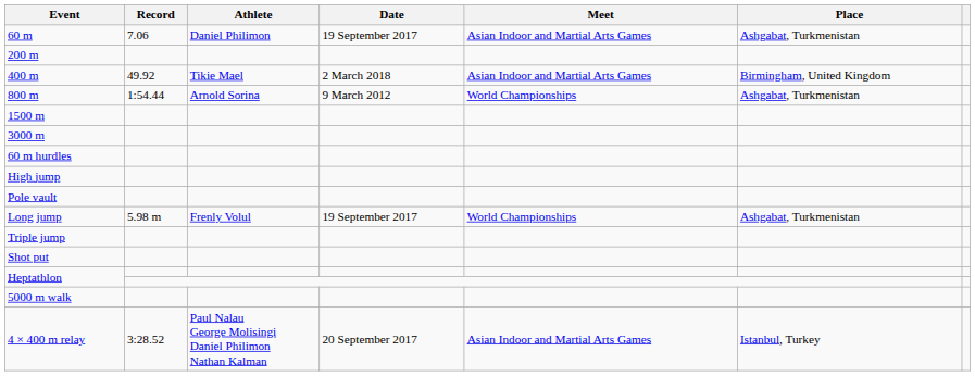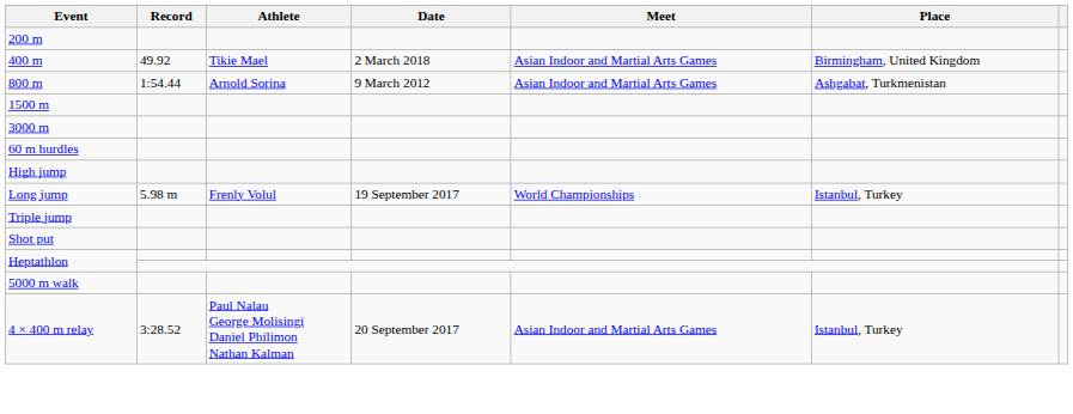 <table class="wikitable" style="font-size:95%; width: 95%;">
 <tr>
 <th>Event</th>
 <th>Record</th>
 <th>Athlete</th>
 <th>Date</th>
 <th>Meet</th>
 <th>Place</th>
 <th></th>
-</tr>
-<tr>
-<td><a href='#'>60 m</a></td>
-<td>7.06</td>
-<td><a href='#'>Daniel Philimon</a></td>
-<td>19 September 2017</td>
-<td><a href='#'>Asian Indoor and Martial Arts Games</a></td>
-<td><a href='#'>Ashgabat</a>, Turkmenistan</td>
-<td></td>
 </tr>
 <tr>
 <td><a href='#'>200 m</a></td>
 <td></td>
 <td></td>
 <td></td>
 <td></td>
 <td></td>
 <td></td>
 </tr>
 <tr>
 <td><a href='#'>400 m</a></td>
 <td>49.92</td>
 <td><a href='#'>Tikie Mael</a></td>
 <td>2 March 2018</td>
 <td><a href='#'>Asian Indoor and Martial Arts Games</a></td>
 <td><a href='#'>Birmingham</a>, United Kingdom</td>
 <td></td>
 </tr>
 <tr>
 <td><a href='#'>800 m</a></td>
 <td>1:54.44</td>
 <td><a href='#'>Arnold Sorina</a></td>
 <td>9 March 2012</td>
-<td><a href='#'>World Championships</a></td>
+<td><a href='#'>Asian Indoor and Martial Arts Games</a></td>
 <td><a href='#'>Ashgabat</a>, Turkmenistan</td>
 <td></td>
 </tr>
 <tr>
 <td><a href='#'>1500 m</a></td>
 <td></td>
 <td></td>
 <td></td>
 <td></td>
 <td></td>
 <td></td>
 </tr>
 <tr>
 <td><a href='#'>3000 m</a></td>
 <td></td>
 <td></td>
 <td></td>
 <td></td>
 <td></td>
 <td></td>
 </tr>
 <tr>
 <td><a href='#'>60 m hurdles</a></td>
 <td></td>
 <td></td>
 <td></td>
 <td></td>
 <td></td>
 <td></td>
 </tr>
 <tr>
 <td><a href='#'>High jump</a></td>
 <td></td>
 <td></td>
 <td></td>
 <td></td>
 <td></td>
 <td></td>
 </tr>
 <tr>
-<td><a href='#'>Pole vault</a></td>
-<td></td>
-<td></td>
-<td></td>
-<td></td>
-<td></td>
-<td></td>
-</tr>
-<tr>
 <td><a href='#'>Long jump</a></td>
 <td>5.98 m</td>
 <td><a href='#'>Frenly Volul</a></td>
 <td>19 September 2017</td>
 <td><a href='#'>World Championships</a></td>
-<td><a href='#'>Ashgabat</a>, Turkmenistan</td>
+<td><a href='#'>Istanbul</a>, Turkey</td>
 <td></td>
 </tr>
 <tr>
 <td><a href='#'>Triple jump</a></td>
 <td></td>
 <td></td>
 <td></td>
 <td></td>
 <td></td>
 <td></td>
 </tr>
 <tr>
 <td><a href='#'>Shot put</a></td>
 <td></td>
 <td></td>
 <td></td>
 <td></td>
 <td></td>
 <td></td>
 </tr>
 <tr>
 <td rowspan=2><a href='#'>Heptathlon</a></td>
 <td></td>
 <td></td>
 <td></td>
 <td></td>
 <td></td>
 <td></td>
 </tr>
 <tr>
 <td colspan=5></td>
 <td></td>
 </tr>
 <tr>
 <td><a href='#'>5000 m walk</a></td>
 <td></td>
 <td></td>
 <td></td>
 <td></td>
 <td></td>
 <td></td>
 </tr>
 <tr>
 <td><a href='#'>4 × 400 m relay</a></td>
 <td>3:28.52</td>
 <td><a href='#'>Paul Nalau</a><br><a href='#'>George Molisingi</a><br><a href='#'>Daniel Philimon</a><br><a href='#'>Nathan Kalman</a></td>
 <td>20 September 2017</td>
 <td><a href='#'>Asian Indoor and Martial Arts Games</a></td>
 <td><a href='#'>Istanbul</a>, Turkey</td>
 <td></td>
 </tr>
 </table>
